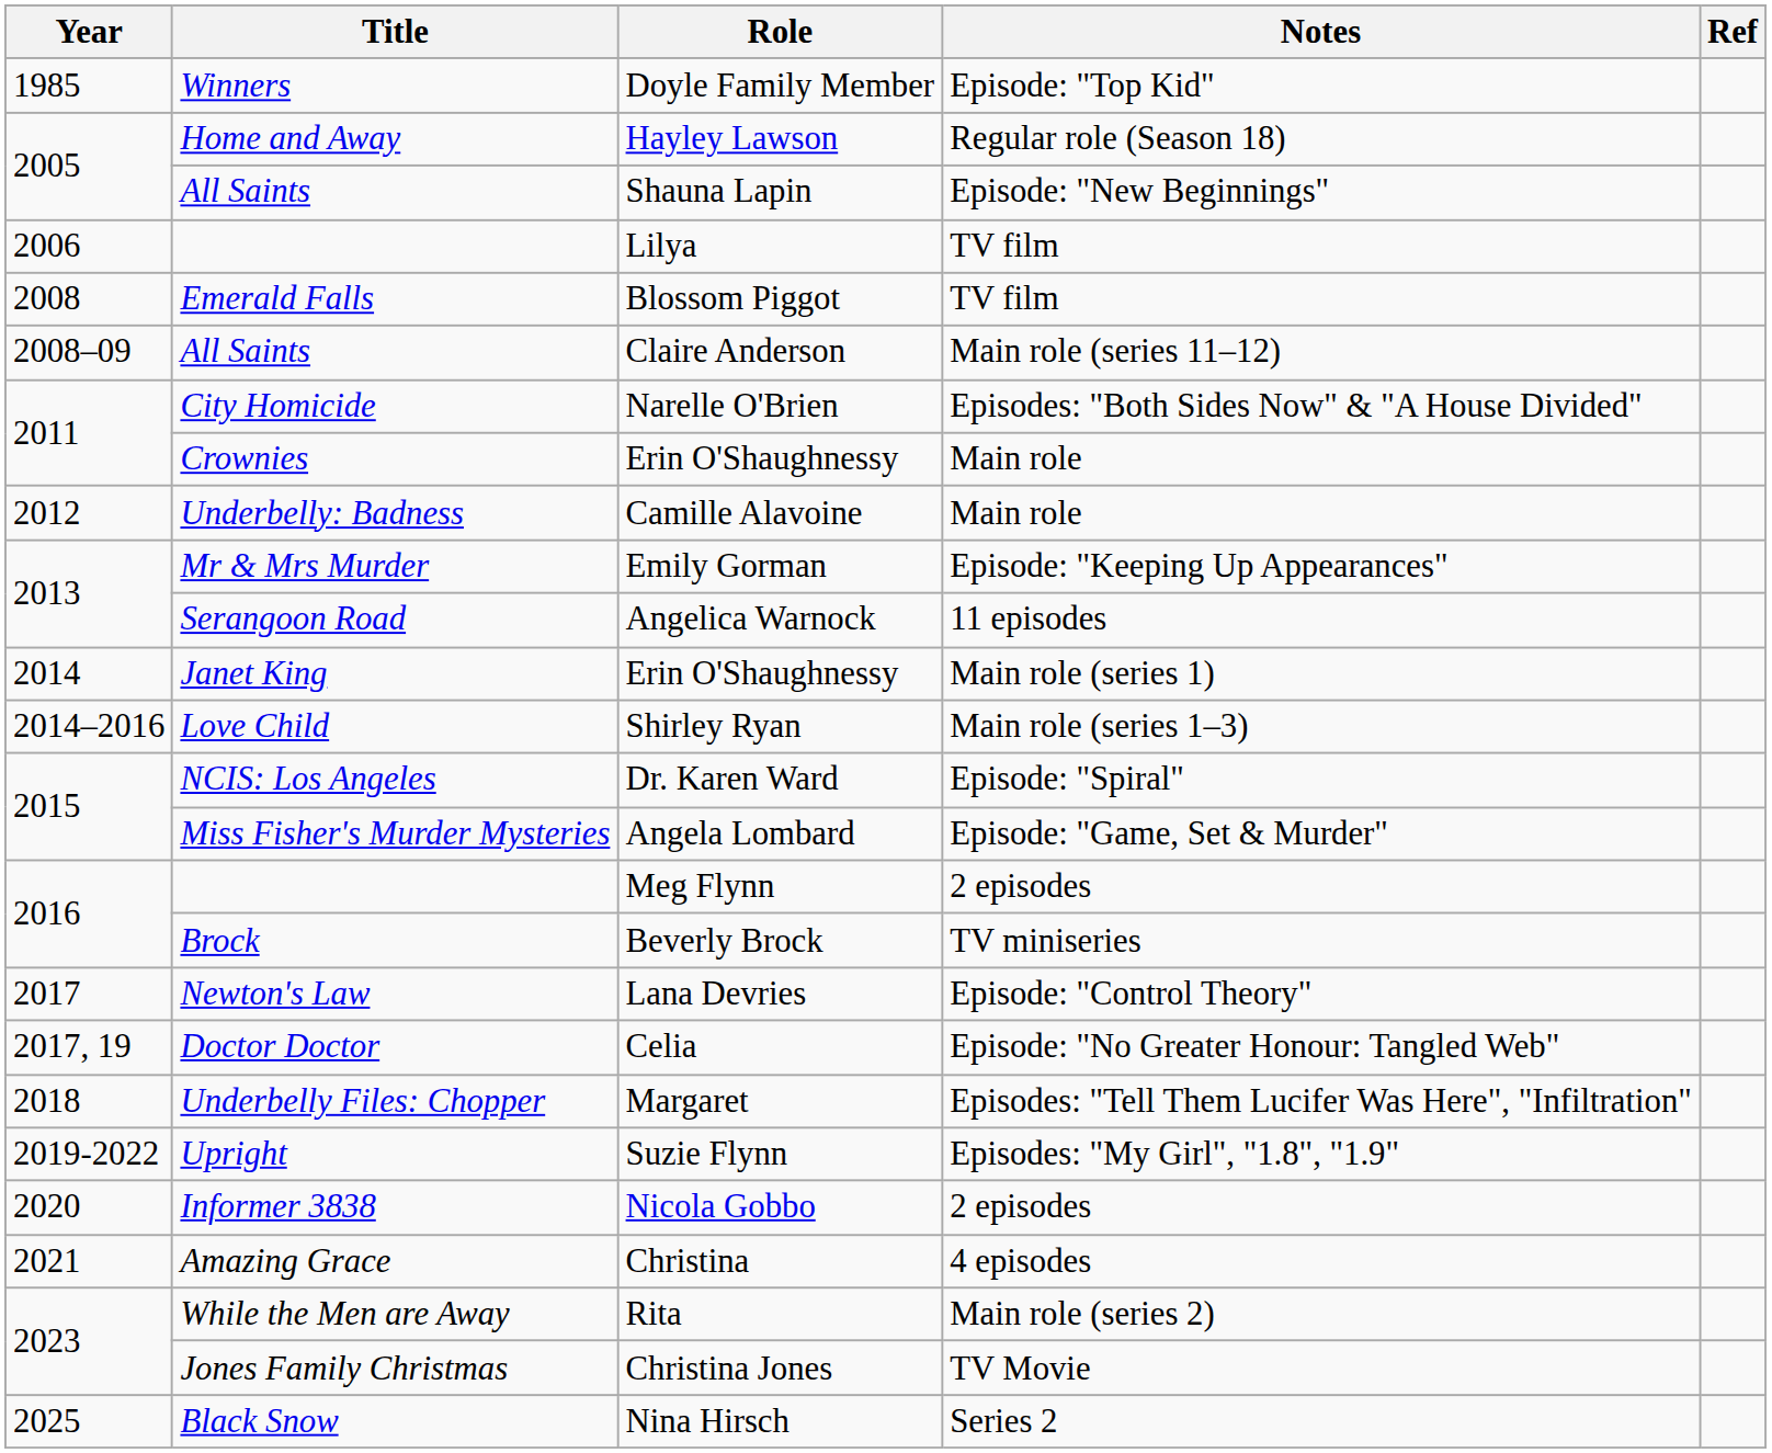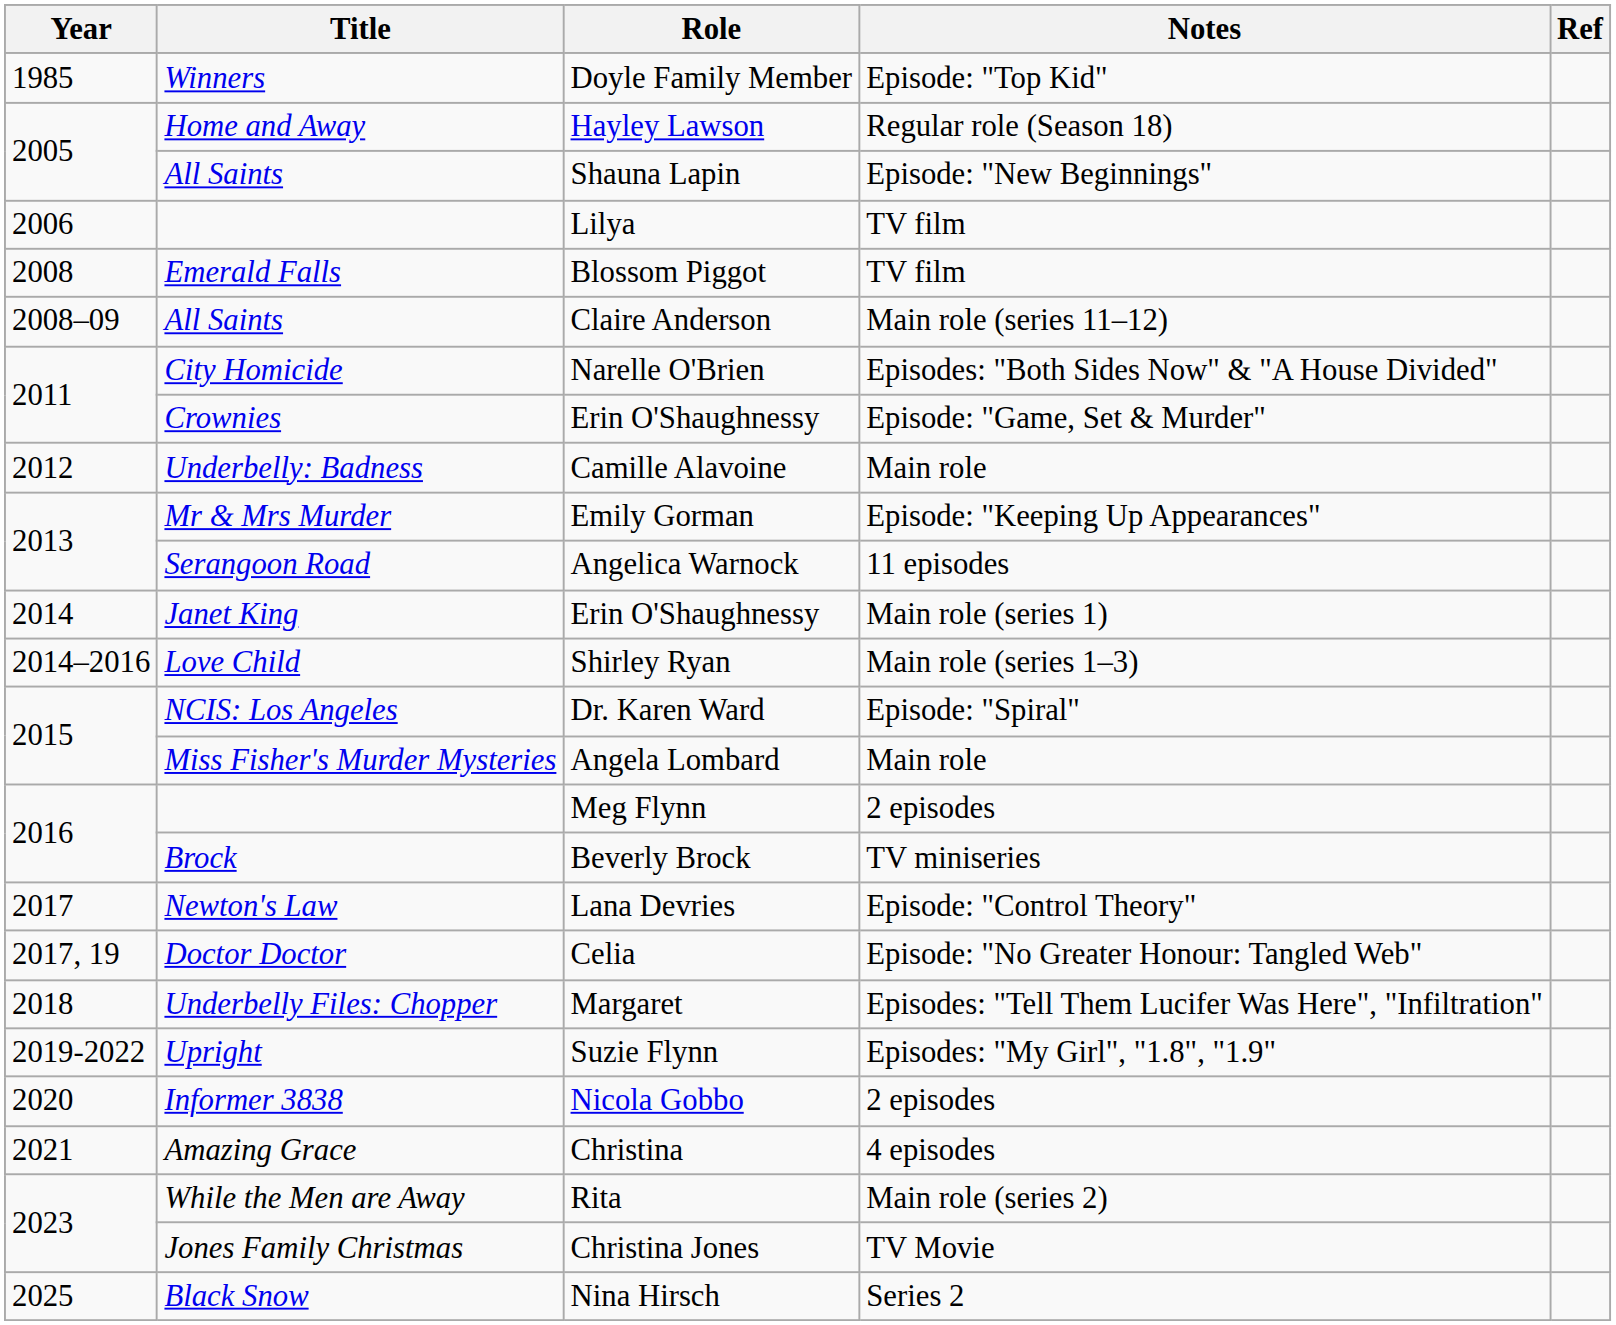 <table class="wikitable sortable">
 <tr>
 <th>Year</th>
 <th>Title</th>
 <th>Role</th>
 <th class="unsortable">Notes</th>
 <th>Ref</th>
 </tr>
 <tr>
 <td>1985</td>
 <td><em><a href='#'>Winners</a></em></td>
 <td>Doyle Family Member</td>
 <td>Episode: "Top Kid"</td>
 <td></td>
 </tr>
 <tr>
 <td rowspan="2">2005</td>
 <td><em><a href='#'>Home and Away</a></em></td>
 <td><a href='#'>Hayley Lawson</a></td>
 <td>Regular role (Season 18)</td>
 <td></td>
 </tr>
 <tr>
 <td><em><a href='#'>All Saints</a></em></td>
 <td>Shauna Lapin</td>
 <td>Episode: "New Beginnings"</td>
 <td></td>
 </tr>
 <tr>
 <td>2006</td>
 <td><em></em></td>
 <td>Lilya</td>
 <td>TV film</td>
 <td></td>
 </tr>
 <tr>
 <td>2008</td>
 <td><em><a href='#'>Emerald Falls</a></em></td>
 <td>Blossom Piggot</td>
 <td>TV film</td>
 <td></td>
 </tr>
 <tr>
 <td>2008–09</td>
 <td><em><a href='#'>All Saints</a></em></td>
 <td>Claire Anderson</td>
 <td>Main role (series 11–12)</td>
 <td></td>
 </tr>
 <tr>
 <td rowspan="2">2011</td>
 <td><em><a href='#'>City Homicide</a></em></td>
 <td>Narelle O'Brien</td>
 <td>Episodes: "Both Sides Now" & "A House Divided"</td>
 <td></td>
 </tr>
 <tr>
 <td><em><a href='#'>Crownies</a></em></td>
 <td>Erin O'Shaughnessy</td>
-<td>Main role</td>
+<td>Episode: "Game, Set & Murder"</td>
 <td></td>
 </tr>
 <tr>
 <td>2012</td>
 <td><em><a href='#'>Underbelly: Badness</a></em></td>
 <td>Camille Alavoine</td>
 <td>Main role</td>
 <td></td>
 </tr>
 <tr>
 <td rowspan="2">2013</td>
 <td><em><a href='#'>Mr & Mrs Murder</a></em></td>
 <td>Emily Gorman</td>
 <td>Episode: "Keeping Up Appearances"</td>
 <td></td>
 </tr>
 <tr>
 <td><em><a href='#'>Serangoon Road</a></em></td>
 <td>Angelica Warnock</td>
 <td>11 episodes</td>
 <td></td>
 </tr>
 <tr>
 <td>2014</td>
 <td><em><a href='#'>Janet King</a></em></td>
 <td>Erin O'Shaughnessy</td>
 <td>Main role (series 1)</td>
 <td></td>
 </tr>
 <tr>
 <td>2014–2016</td>
 <td><em><a href='#'>Love Child</a></em></td>
 <td>Shirley Ryan</td>
 <td>Main role (series 1–3)</td>
 <td></td>
 </tr>
 <tr>
 <td rowspan="2">2015</td>
 <td><em><a href='#'>NCIS: Los Angeles</a></em></td>
 <td>Dr. Karen Ward</td>
 <td>Episode: "Spiral"</td>
 <td></td>
 </tr>
 <tr>
 <td><em><a href='#'>Miss Fisher's Murder Mysteries</a></em></td>
 <td>Angela Lombard</td>
-<td>Episode: "Game, Set & Murder"</td>
+<td>Main role</td>
 <td></td>
 </tr>
 <tr>
 <td rowspan="2">2016</td>
 <td><em></em></td>
 <td>Meg Flynn</td>
 <td>2 episodes</td>
 <td></td>
 </tr>
 <tr>
 <td><em><a href='#'>Brock</a></em></td>
 <td>Beverly Brock</td>
 <td>TV miniseries</td>
 <td></td>
 </tr>
 <tr>
 <td>2017</td>
 <td><em><a href='#'>Newton's Law</a></em></td>
 <td>Lana Devries</td>
 <td>Episode: "Control Theory"</td>
 <td></td>
 </tr>
 <tr>
 <td>2017, 19</td>
 <td><em><a href='#'>Doctor Doctor</a></em></td>
 <td>Celia</td>
 <td>Episode: "No Greater Honour: Tangled Web"</td>
 <td></td>
 </tr>
 <tr>
 <td>2018</td>
 <td><em><a href='#'>Underbelly Files: Chopper</a></em></td>
 <td>Margaret</td>
 <td>Episodes: "Tell Them Lucifer Was Here", "Infiltration"</td>
 <td></td>
 </tr>
 <tr>
 <td>2019-2022</td>
 <td><em><a href='#'>Upright</a></em></td>
 <td>Suzie Flynn</td>
 <td>Episodes: "My Girl", "1.8", "1.9"</td>
 <td></td>
 </tr>
 <tr>
 <td>2020</td>
 <td><em><a href='#'>Informer 3838</a></em></td>
 <td><a href='#'>Nicola Gobbo</a></td>
 <td>2 episodes</td>
 <td></td>
 </tr>
 <tr>
 <td>2021</td>
 <td><em>Amazing Grace</em></td>
 <td>Christina</td>
 <td>4 episodes</td>
 <td></td>
 </tr>
 <tr>
 <td rowspan="2">2023</td>
 <td><em>While the Men are Away</em></td>
 <td>Rita</td>
 <td>Main role (series 2)</td>
 <td></td>
 </tr>
 <tr>
 <td><em>Jones Family Christmas</em></td>
 <td>Christina Jones</td>
 <td>TV Movie</td>
 <td></td>
 </tr>
 <tr>
 <td>2025</td>
 <td><a href='#'><em>Black Snow</em></a></td>
 <td>Nina Hirsch</td>
 <td>Series 2</td>
 <td></td>
 </tr>
 </table>
